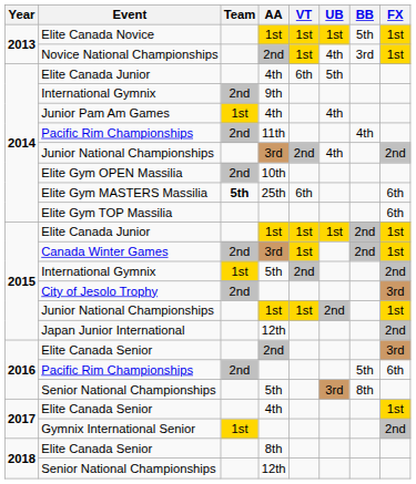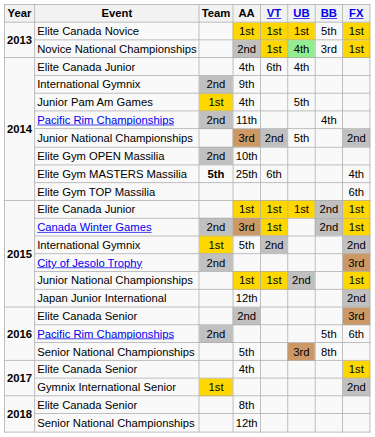 <table class="wikitable" style="text-align:center; font-size: 95%;">
 <tr>
 <th>Year</th>
 <th>Event</th>
 <th style="width:30px;">Team</th>
 <th style="width:30px;">AA</th>
 <th style="width:30px;"><a href='#'>VT</a></th>
 <th style="width:30px;"><a href='#'>UB</a></th>
 <th style="width:30px;"><a href='#'>BB</a></th>
 <th style="width:30px;"><a href='#'>FX</a></th>
 </tr>
 <tr>
 <td rowspan="2"><strong>2013</strong></td>
 <td align=left>Elite Canada Novice</td>
 <td></td>
 <td style="background: gold">1st</td>
 <td style="background: gold">1st</td>
 <td style="background: gold">1st</td>
 <td>5th</td>
 <td style="background: gold">1st</td>
 </tr>
 <tr>
 <td align=left>Novice National Championships</td>
 <td></td>
 <td style="background:silver;">2nd</td>
 <td style="background: gold">1st</td>
-<td>4th</td>
+<td style="background: lightgreen;">4th</td>
 <td>3rd</td>
 <td style="background: gold">1st</td>
 </tr>
 <tr>
 <td rowspan="8"><strong>2014</strong></td>
 <td align=left>Elite Canada Junior</td>
 <td></td>
 <td>4th</td>
 <td>6th</td>
-<td>5th</td>
+<td>4th</td>
 <td></td>
 <td></td>
 </tr>
 <tr>
 <td align=left>International Gymnix</td>
 <td style="background:silver;">2nd</td>
 <td>9th</td>
 <td></td>
 <td></td>
 <td></td>
 <td></td>
 </tr>
 <tr>
 <td align=left>Junior Pam Am Games</td>
 <td style="background: gold">1st</td>
 <td>4th</td>
 <td></td>
-<td>4th</td>
+<td>5th</td>
 <td></td>
 <td></td>
 </tr>
 <tr>
 <td align=left><a href='#'>Pacific Rim Championships</a></td>
 <td style="background:silver;">2nd</td>
 <td>11th</td>
 <td></td>
 <td></td>
 <td>4th</td>
 <td></td>
 </tr>
 <tr>
 <td align=left>Junior National Championships</td>
 <td></td>
 <td style="background:#c96;">3rd</td>
 <td style="background:silver;">2nd</td>
-<td>4th</td>
+<td>5th</td>
 <td></td>
 <td style="background:silver;">2nd</td>
 </tr>
 <tr>
 <td align=left>Elite Gym OPEN Massilia</td>
 <td style="background:silver;">2nd</td>
 <td>10th</td>
 <td></td>
 <td></td>
 <td></td>
 <td></td>
 </tr>
 <tr>
 <td align=left>Elite Gym MASTERS Massilia</td>
 <td><strong>5th</strong></td>
 <td>25th</td>
 <td>6th</td>
 <td></td>
 <td></td>
-<td>6th</td>
+<td>4th</td>
 </tr>
 <tr>
 <td align=left>Elite Gym TOP Massilia</td>
 <td></td>
 <td></td>
 <td></td>
 <td></td>
 <td></td>
 <td>6th</td>
 </tr>
 <tr>
 <td rowspan="6"><strong>2015</strong></td>
 <td align=left>Elite Canada Junior</td>
 <td></td>
 <td style="background: gold">1st</td>
 <td style="background: gold">1st</td>
 <td style="background: gold">1st</td>
 <td style="background:silver;">2nd</td>
 <td style="background: gold">1st</td>
 </tr>
 <tr>
 <td align=left><a href='#'>Canada Winter Games</a></td>
 <td style="background:silver;">2nd</td>
 <td style="background:#c96;">3rd</td>
 <td style="background: gold">1st</td>
 <td></td>
 <td style="background:silver;">2nd</td>
 <td style="background: gold">1st</td>
 </tr>
 <tr>
 <td align=left>International Gymnix</td>
 <td style="background:gold;">1st</td>
 <td>5th</td>
 <td style="background:silver;">2nd</td>
 <td></td>
 <td></td>
 <td style="background:silver;">2nd</td>
 </tr>
 <tr>
 <td align=left><a href='#'>City of Jesolo Trophy</a></td>
 <td style="background:silver;">2nd</td>
 <td></td>
 <td></td>
 <td></td>
 <td></td>
 <td style="background:#c96;">3rd</td>
 </tr>
 <tr>
 <td align=left>Junior National Championships</td>
 <td></td>
 <td style="background: gold">1st</td>
 <td style="background: gold">1st</td>
 <td style="background:silver;">2nd</td>
 <td></td>
 <td style="background: gold">1st</td>
 </tr>
 <tr>
 <td align=left>Japan Junior International</td>
 <td></td>
 <td>12th</td>
 <td></td>
 <td></td>
 <td></td>
 <td style="background:silver;">2nd</td>
 </tr>
 <tr>
 <td rowspan="3"><strong>2016</strong></td>
 <td align=left>Elite Canada Senior</td>
 <td></td>
 <td style="background: silver">2nd</td>
 <td></td>
 <td></td>
 <td></td>
 <td style="background: #c96">3rd</td>
 </tr>
 <tr>
 <td align=left><a href='#'>Pacific Rim Championships</a></td>
 <td style="background:silver;">2nd</td>
 <td></td>
 <td></td>
 <td></td>
 <td>5th</td>
 <td>6th</td>
 </tr>
 <tr>
 <td align=left>Senior National Championships</td>
 <td></td>
 <td>5th</td>
 <td></td>
 <td style="background: #c96">3rd</td>
 <td>8th</td>
 <td></td>
 </tr>
 <tr>
 <td rowspan="2"><strong>2017</strong></td>
 <td align=left>Elite Canada Senior</td>
 <td></td>
 <td>4th</td>
 <td></td>
 <td></td>
 <td></td>
 <td style="background: gold">1st</td>
 </tr>
 <tr>
 <td align=left>Gymnix International Senior</td>
 <td style="background: gold">1st</td>
 <td></td>
 <td></td>
 <td></td>
 <td></td>
 <td style="background:silver;">2nd</td>
 </tr>
 <tr>
 <td rowspan="2"><strong>2018</strong></td>
 <td align=left>Elite Canada Senior</td>
 <td></td>
 <td>8th</td>
 <td></td>
 <td></td>
 <td></td>
 <td></td>
 </tr>
 <tr>
 <td align=left>Senior National Championships</td>
 <td></td>
 <td>12th</td>
 <td></td>
 <td></td>
 <td></td>
 <td></td>
 </tr>
 </table>
